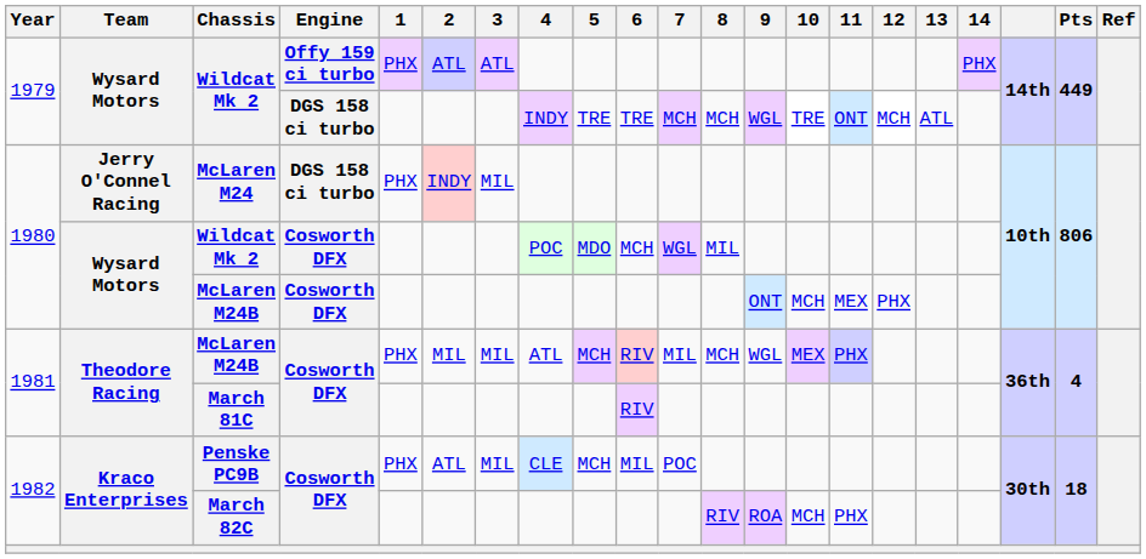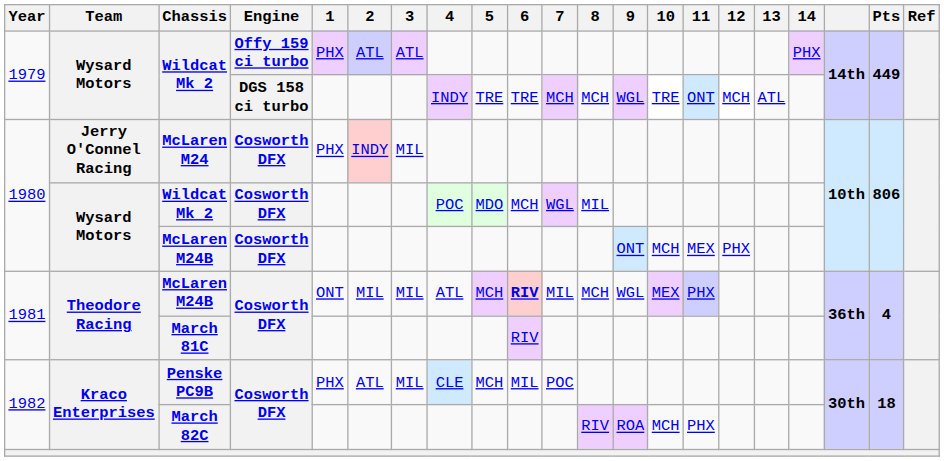 <table class="wikitable" style="text-align:center; font-size:90%">
 <tr>
 <th>Year</th>
 <th>Team</th>
 <th>Chassis</th>
 <th>Engine</th>
 <th>1</th>
 <th>2</th>
 <th>3</th>
 <th>4</th>
 <th>5</th>
 <th>6</th>
 <th>7</th>
 <th>8</th>
 <th>9</th>
 <th>10</th>
 <th>11</th>
 <th>12</th>
 <th>13</th>
 <th>14</th>
 <th></th>
 <th>Pts</th>
 <th>Ref</th>
 </tr>
 <tr>
 <td rowspan=2><a href='#'>1979</a></td>
 <th rowspan=2>Wysard Motors</th>
 <th rowspan=2><a href='#'>Wildcat Mk 2</a></th>
 <th><a href='#'>Offy 159 ci turbo</a></th>
 <td style="background:#EFCFFF;"><a href='#'>PHX</a><br></td>
 <td style="background:#CFCFFF;"><a href='#'>ATL</a><br></td>
 <td style="background:#EFCFFF;"><a href='#'>ATL</a><br></td>
 <td></td>
 <td></td>
 <td></td>
 <td></td>
 <td></td>
 <td></td>
 <td></td>
 <td></td>
 <td></td>
 <td></td>
 <td style="background:#EFCFFF;"><a href='#'>PHX</a><br></td>
 <th rowspan=2 style="background:#CFCFFF;">14th</th>
 <th rowspan=2 style="background:#CFCFFF;">449</th>
 <th rowspan=2></th>
 </tr>
 <tr>
 <th>DGS 158 ci turbo</th>
 <td></td>
 <td></td>
 <td></td>
 <td style="background:#EFCFFF;"><a href='#'>INDY</a><br></td>
 <td><a href='#'>TRE</a></td>
 <td><a href='#'>TRE</a></td>
 <td style="background:#EFCFFF;"><a href='#'>MCH</a><br></td>
 <td><a href='#'>MCH</a></td>
 <td style="background:#EFCFFF;"><a href='#'>WGL</a><br></td>
 <td style="background:#FFFFFF;"><a href='#'>TRE</a><br></td>
 <td style="background:#CFEAFF;"><a href='#'>ONT</a><br></td>
 <td style="background:#FFFFFF;"><a href='#'>MCH</a><br></td>
 <td><a href='#'>ATL</a></td>
 <td></td>
 </tr>
 <tr>
 <td rowspan=3><a href='#'>1980</a></td>
 <th>Jerry O'Connel Racing</th>
 <th><a href='#'>McLaren M24</a></th>
-<th>DGS 158 ci turbo</th>
+<th><a href='#'>Cosworth DFX</a></th>
 <td><a href='#'>PHX</a></td>
 <td style="background:#FFCFCF;"><a href='#'>INDY</a><br></td>
 <td><a href='#'>MIL</a></td>
 <td></td>
 <td></td>
 <td></td>
 <td></td>
 <td></td>
 <td></td>
 <td></td>
 <td></td>
 <td></td>
 <td></td>
 <td></td>
 <th rowspan=3 style="background:#CFEAFF;">10th</th>
 <th rowspan=3 style="background:#CFEAFF;">806</th>
 <th rowspan=3></th>
 </tr>
 <tr>
 <th rowspan=2>Wysard Motors</th>
 <th><a href='#'>Wildcat Mk 2</a></th>
 <th><a href='#'>Cosworth DFX</a></th>
 <td></td>
 <td></td>
 <td></td>
 <td style="background:#DFFFDF;"><a href='#'>POC</a><br></td>
 <td style="background:#DFFFDF;"><a href='#'>MDO</a><br></td>
 <td><a href='#'>MCH</a></td>
 <td style="background:#EFCFFF;"><a href='#'>WGL</a><br></td>
 <td><a href='#'>MIL</a></td>
 <td></td>
 <td></td>
 <td></td>
 <td></td>
 <td></td>
 <td></td>
 </tr>
 <tr>
 <th><a href='#'>McLaren M24B</a></th>
 <th><a href='#'>Cosworth DFX</a></th>
 <td></td>
 <td></td>
 <td></td>
 <td></td>
 <td></td>
 <td></td>
 <td></td>
 <td></td>
 <td style="background:#CFEAFF;"><a href='#'>ONT</a><br></td>
 <td><a href='#'>MCH</a></td>
 <td><a href='#'>MEX</a></td>
 <td><a href='#'>PHX</a></td>
 <td></td>
 <td></td>
 </tr>
 <tr>
 <td rowspan=2><a href='#'>1981</a></td>
 <th rowspan=2><a href='#'>Theodore Racing</a></th>
 <th><a href='#'>McLaren M24B</a></th>
 <th rowspan=2><a href='#'>Cosworth DFX</a></th>
-<td><a href='#'>PHX</a></td>
+<td><a href='#'>ONT</a></td>
 <td><a href='#'>MIL</a></td>
 <td><a href='#'>MIL</a></td>
 <td><a href='#'>ATL</a></td>
 <td style="background:#EFCFFF;"><a href='#'>MCH</a><br></td>
-<td style="background:#FFCFCF;"><a href='#'>RIV</a><br></td>
+<td style="background:#FFCFCF;"><strong><a href='#'>RIV</a><br></strong></td>
 <td><a href='#'>MIL</a></td>
 <td><a href='#'>MCH</a></td>
 <td><a href='#'>WGL</a></td>
 <td style="background:#EFCFFF;"><a href='#'>MEX</a><br></td>
 <td style="background:#CFCFFF;"><a href='#'>PHX</a><br></td>
 <td></td>
 <td></td>
 <td></td>
 <th rowspan=2 style="background:#CFCFFF;">36th</th>
 <th rowspan=2 style="background:#CFCFFF;">4</th>
 <th rowspan=2></th>
 </tr>
 <tr>
 <th><a href='#'>March 81C</a></th>
 <td></td>
 <td></td>
 <td></td>
 <td></td>
 <td></td>
 <td style="background:#EFCFFF;"><a href='#'>RIV</a><br></td>
 <td></td>
 <td></td>
 <td></td>
 <td></td>
 <td></td>
 <td></td>
 <td></td>
 <td></td>
 </tr>
 <tr>
 <td rowspan=2><a href='#'>1982</a></td>
 <th rowspan=2><a href='#'>Kraco Enterprises</a></th>
 <th><a href='#'>Penske PC9B</a></th>
 <th rowspan=2><a href='#'>Cosworth DFX</a></th>
 <td><a href='#'>PHX</a></td>
 <td><a href='#'>ATL</a></td>
 <td><a href='#'>MIL</a></td>
 <td style="background:#CFEAFF;"><a href='#'>CLE</a><br></td>
 <td><a href='#'>MCH</a></td>
 <td><a href='#'>MIL</a></td>
 <td><a href='#'>POC</a></td>
 <td></td>
 <td></td>
 <td></td>
 <td></td>
 <td></td>
 <td></td>
 <td></td>
 <th rowspan=2 style="background:#CFCFFF;">30th</th>
 <th rowspan=2 style="background:#CFCFFF;">18</th>
 <th rowspan=2></th>
 </tr>
 <tr>
 <th><a href='#'>March 82C</a></th>
 <td></td>
 <td></td>
 <td></td>
 <td></td>
 <td></td>
 <td></td>
 <td></td>
 <td style="background:#EFCFFF;"><a href='#'>RIV</a><br></td>
 <td style="background:#EFCFFF;"><a href='#'>ROA</a><br></td>
 <td><a href='#'>MCH</a></td>
 <td><a href='#'>PHX</a></td>
 <td></td>
 <td></td>
 <td></td>
 </tr>
 <tr>
 <th colspan="21"></th>
 </tr>
 </table>
